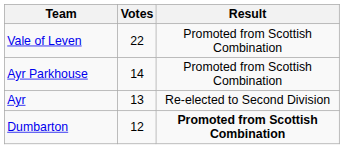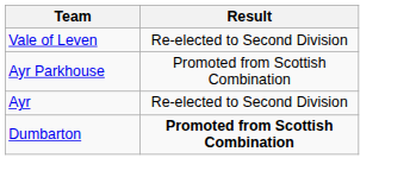 <table class="wikitable" style="text-align: center;">
 <tr>
 <th width=140>Team</th>
-<th width=30>Votes</th>
 <th width=230>Result</th>
 </tr>
 <tr>
 <td align=left><a href='#'>Vale of Leven</a></td>
-<td>22</td>
-<td>Promoted from Scottish Combination</td>
+<td>Re-elected to Second Division</td>
 </tr>
 <tr>
 <td align=left><a href='#'>Ayr Parkhouse</a></td>
-<td>14</td>
 <td>Promoted from Scottish Combination</td>
 </tr>
 <tr>
 <td align=left><a href='#'>Ayr</a></td>
-<td>13</td>
 <td>Re-elected to Second Division</td>
 </tr>
 <tr>
 <td align=left><a href='#'>Dumbarton</a></td>
-<td>12</td>
 <td><strong>Promoted from Scottish Combination</strong></td>
 </tr>
 </table>
